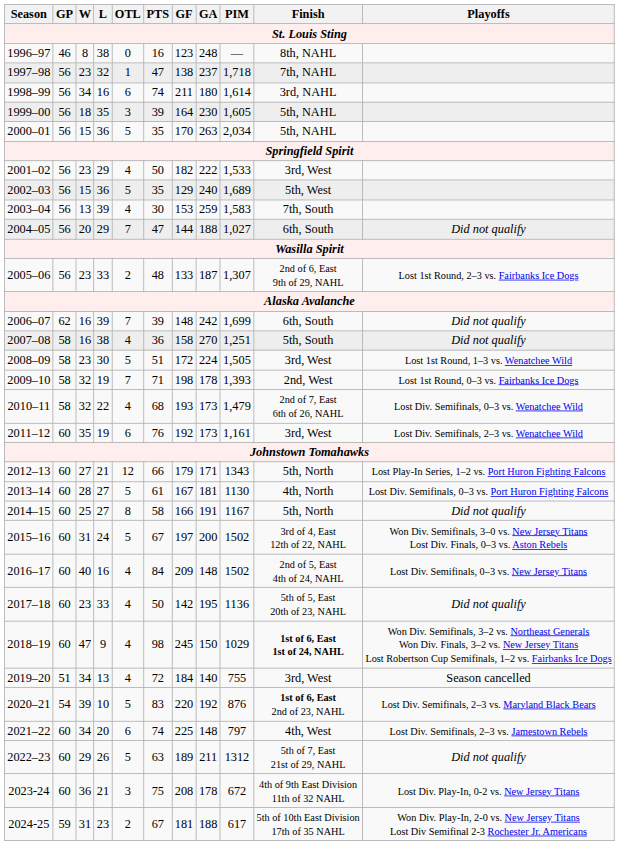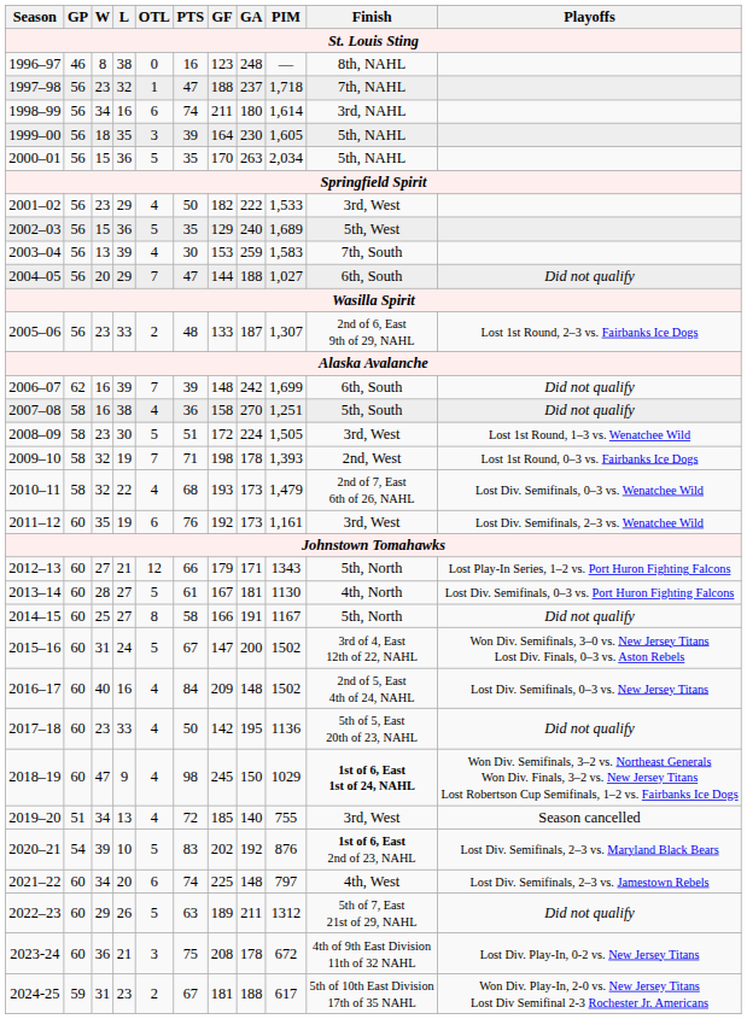 <table class="wikitable" style="text-align:center">
 <tr>
 <th>Season</th>
 <th>GP</th>
 <th>W</th>
 <th>L</th>
 <th>OTL</th>
 <th>PTS</th>
 <th>GF</th>
 <th>GA</th>
 <th>PIM</th>
 <th>Finish</th>
 <th>Playoffs</th>
 </tr>
 <tr align="center"  bgcolor="#ffeeee">
 <td colspan="11"><strong><em>St. Louis Sting</em></strong></td>
 </tr>
 <tr>
 <td>1996–97</td>
 <td>46</td>
 <td>8</td>
 <td>38</td>
 <td>0</td>
 <td>16</td>
 <td>123</td>
 <td>248</td>
 <td>—</td>
 <td>8th, NAHL</td>
 <td></td>
 </tr>
 <tr bgcolor="#eeeeee">
 <td>1997–98</td>
 <td>56</td>
 <td>23</td>
 <td>32</td>
 <td>1</td>
 <td>47</td>
-<td>138</td>
+<td>188</td>
 <td>237</td>
 <td>1,718</td>
 <td>7th, NAHL</td>
 <td></td>
 </tr>
 <tr>
 <td>1998–99</td>
 <td>56</td>
 <td>34</td>
 <td>16</td>
 <td>6</td>
 <td>74</td>
 <td>211</td>
 <td>180</td>
 <td>1,614</td>
 <td>3rd, NAHL</td>
 <td></td>
 </tr>
 <tr bgcolor="#eeeeee">
 <td>1999–00</td>
 <td>56</td>
 <td>18</td>
 <td>35</td>
 <td>3</td>
 <td>39</td>
 <td>164</td>
 <td>230</td>
 <td>1,605</td>
 <td>5th, NAHL</td>
 <td></td>
 </tr>
 <tr>
 <td>2000–01</td>
 <td>56</td>
 <td>15</td>
 <td>36</td>
 <td>5</td>
 <td>35</td>
 <td>170</td>
 <td>263</td>
 <td>2,034</td>
 <td>5th, NAHL</td>
 <td></td>
 </tr>
 <tr align="center"  bgcolor="#ffeeee">
 <td colspan="11"><strong><em>Springfield Spirit</em></strong></td>
 </tr>
 <tr>
 <td>2001–02</td>
 <td>56</td>
 <td>23</td>
 <td>29</td>
 <td>4</td>
 <td>50</td>
 <td>182</td>
 <td>222</td>
 <td>1,533</td>
 <td>3rd, West</td>
 <td></td>
 </tr>
 <tr bgcolor="#eeeeee">
 <td>2002–03</td>
 <td>56</td>
 <td>15</td>
 <td>36</td>
 <td>5</td>
 <td>35</td>
 <td>129</td>
 <td>240</td>
 <td>1,689</td>
 <td>5th, West</td>
 <td></td>
 </tr>
 <tr>
 <td>2003–04</td>
 <td>56</td>
 <td>13</td>
 <td>39</td>
 <td>4</td>
 <td>30</td>
 <td>153</td>
 <td>259</td>
 <td>1,583</td>
 <td>7th, South</td>
 <td></td>
 </tr>
 <tr bgcolor="#eeeeee">
 <td>2004–05</td>
 <td>56</td>
 <td>20</td>
 <td>29</td>
 <td>7</td>
 <td>47</td>
 <td>144</td>
 <td>188</td>
 <td>1,027</td>
 <td>6th, South</td>
 <td><em>Did not qualify</em></td>
 </tr>
 <tr align="center"  bgcolor="#ffeeee">
 <td colspan="11"><strong><em>Wasilla Spirit</em></strong></td>
 </tr>
 <tr>
 <td>2005–06</td>
 <td>56</td>
 <td>23</td>
 <td>33</td>
 <td>2</td>
 <td>48</td>
 <td>133</td>
 <td>187</td>
 <td>1,307</td>
 <td><small>2nd of 6, East<br>9th of 29, NAHL</small></td>
 <td><small>Lost 1st Round, 2–3 vs. <a href='#'>Fairbanks Ice Dogs</a></small></td>
 </tr>
 <tr align="center"  bgcolor="#ffeeee">
 <td colspan="11"><strong><em>Alaska Avalanche</em></strong></td>
 </tr>
 <tr>
 <td>2006–07</td>
 <td>62</td>
 <td>16</td>
 <td>39</td>
 <td>7</td>
 <td>39</td>
 <td>148</td>
 <td>242</td>
 <td>1,699</td>
 <td>6th, South</td>
 <td><em>Did not qualify</em></td>
 </tr>
 <tr bgcolor="#eeeeee">
 <td>2007–08</td>
 <td>58</td>
 <td>16</td>
 <td>38</td>
 <td>4</td>
 <td>36</td>
 <td>158</td>
 <td>270</td>
 <td>1,251</td>
 <td>5th, South</td>
 <td><em>Did not qualify</em></td>
 </tr>
 <tr>
 <td>2008–09</td>
 <td>58</td>
 <td>23</td>
 <td>30</td>
 <td>5</td>
 <td>51</td>
 <td>172</td>
 <td>224</td>
 <td>1,505</td>
 <td>3rd, West</td>
 <td><small>Lost 1st Round, 1–3 vs. <a href='#'>Wenatchee Wild</a></small></td>
 </tr>
 <tr>
 <td>2009–10</td>
 <td>58</td>
 <td>32</td>
 <td>19</td>
 <td>7</td>
 <td>71</td>
 <td>198</td>
 <td>178</td>
 <td>1,393</td>
 <td>2nd, West</td>
 <td><small>Lost 1st Round, 0–3 vs. <a href='#'>Fairbanks Ice Dogs</a></small></td>
 </tr>
 <tr>
 <td>2010–11</td>
 <td>58</td>
 <td>32</td>
 <td>22</td>
 <td>4</td>
 <td>68</td>
 <td>193</td>
 <td>173</td>
 <td>1,479</td>
 <td><small>2nd of 7, East<br>6th of 26, NAHL</small></td>
 <td><small>Lost Div. Semifinals, 0–3 vs. <a href='#'>Wenatchee Wild</a></small></td>
 </tr>
 <tr>
 <td>2011–12</td>
 <td>60</td>
 <td>35</td>
 <td>19</td>
 <td>6</td>
 <td>76</td>
 <td>192</td>
 <td>173</td>
 <td>1,161</td>
 <td>3rd, West</td>
 <td><small>Lost Div. Semifinals, 2–3 vs. <a href='#'>Wenatchee Wild</a></small></td>
 </tr>
 <tr align="center"  bgcolor="#ffeeee">
 <td colspan="11"><strong><em>Johnstown Tomahawks</em></strong></td>
 </tr>
 <tr>
 <td>2012–13</td>
 <td>60</td>
 <td>27</td>
 <td>21</td>
 <td>12</td>
 <td>66</td>
 <td>179</td>
 <td>171</td>
 <td>1343</td>
 <td>5th, North</td>
 <td><small>Lost Play-In Series, 1–2 vs. <a href='#'>Port Huron Fighting Falcons</a></small></td>
 </tr>
 <tr>
 <td>2013–14</td>
 <td>60</td>
 <td>28</td>
 <td>27</td>
 <td>5</td>
 <td>61</td>
 <td>167</td>
 <td>181</td>
 <td>1130</td>
 <td>4th, North</td>
 <td><small>Lost Div. Semifinals, 0–3 vs. <a href='#'>Port Huron Fighting Falcons</a></small></td>
 </tr>
 <tr>
 <td>2014–15</td>
 <td>60</td>
 <td>25</td>
 <td>27</td>
 <td>8</td>
 <td>58</td>
 <td>166</td>
 <td>191</td>
 <td>1167</td>
 <td>5th, North</td>
 <td><em>Did not qualify</em></td>
 </tr>
 <tr>
 <td>2015–16</td>
 <td>60</td>
 <td>31</td>
 <td>24</td>
 <td>5</td>
 <td>67</td>
-<td>197</td>
+<td>147</td>
 <td>200</td>
 <td>1502</td>
 <td><small>3rd of 4, East <br>12th of 22, NAHL</small></td>
 <td><small>Won Div. Semifinals, 3–0 vs. <a href='#'>New Jersey Titans</a><br>Lost Div. Finals, 0–3 vs. <a href='#'>Aston Rebels</a></small></td>
 </tr>
 <tr>
 <td>2016–17</td>
 <td>60</td>
 <td>40</td>
 <td>16</td>
 <td>4</td>
 <td>84</td>
 <td>209</td>
 <td>148</td>
 <td>1502</td>
 <td><small>2nd of 5, East<br>4th of 24, NAHL</small></td>
 <td><small>Lost Div. Semifinals, 0–3 vs. <a href='#'>New Jersey Titans</a></small></td>
 </tr>
 <tr>
 <td>2017–18</td>
 <td>60</td>
 <td>23</td>
 <td>33</td>
 <td>4</td>
 <td>50</td>
 <td>142</td>
 <td>195</td>
 <td>1136</td>
 <td><small>5th of 5, East<br>20th of 23, NAHL</small></td>
 <td><em>Did not qualify</em></td>
 </tr>
 <tr>
 <td>2018–19</td>
 <td>60</td>
 <td>47</td>
 <td>9</td>
 <td>4</td>
 <td>98</td>
 <td>245</td>
 <td>150</td>
 <td>1029</td>
 <td><small><strong>1st of 6, East<br>1st of 24, NAHL</strong></small></td>
 <td><small>Won Div. Semifinals, 3–2 vs. <a href='#'>Northeast Generals</a><br>Won Div. Finals, 3–2 vs. <a href='#'>New Jersey Titans</a><br>Lost Robertson Cup Semifinals, 1–2 vs. <a href='#'>Fairbanks Ice Dogs</a></small></td>
 </tr>
 <tr>
 <td>2019–20</td>
 <td>51</td>
 <td>34</td>
 <td>13</td>
 <td>4</td>
 <td>72</td>
-<td>184</td>
+<td>185</td>
 <td>140</td>
 <td>755</td>
 <td>3rd, West</td>
 <td>Season cancelled</td>
 </tr>
 <tr>
 <td>2020–21</td>
 <td>54</td>
 <td>39</td>
 <td>10</td>
 <td>5</td>
 <td>83</td>
-<td>220</td>
+<td>202</td>
 <td>192</td>
 <td>876</td>
 <td><small><strong>1st of 6, East</strong><br>2nd of 23, NAHL</small></td>
 <td><small>Lost Div. Semifinals, 2–3 vs. <a href='#'>Maryland Black Bears</a></small></td>
 </tr>
 <tr>
 <td>2021–22</td>
 <td>60</td>
 <td>34</td>
 <td>20</td>
 <td>6</td>
 <td>74</td>
 <td>225</td>
 <td>148</td>
 <td>797</td>
 <td>4th, West</td>
 <td><small>Lost Div. Semifinals, 2–3 vs. <a href='#'>Jamestown Rebels</a></small></td>
 </tr>
 <tr>
 <td>2022–23</td>
 <td>60</td>
 <td>29</td>
 <td>26</td>
 <td>5</td>
 <td>63</td>
 <td>189</td>
 <td>211</td>
 <td>1312</td>
 <td><small>5th of 7, East<br>21st of 29, NAHL</small></td>
 <td><em>Did not qualify</em></td>
 </tr>
 <tr>
 <td>2023-24</td>
 <td>60</td>
 <td>36</td>
 <td>21</td>
 <td>3</td>
 <td>75</td>
 <td>208</td>
 <td>178</td>
 <td>672</td>
 <td><small>4th of 9th East Division<br>11th of 32 NAHL </small></td>
 <td><small> Lost Div. Play-In, 0-2 vs. <a href='#'>New Jersey Titans</a></small></td>
 </tr>
 <tr>
 <td>2024-25</td>
 <td>59</td>
 <td>31</td>
 <td>23</td>
 <td>2</td>
 <td>67</td>
 <td>181</td>
 <td>188</td>
 <td>617</td>
 <td><small>5th of 10th East Division<br>17th of 35 NAHL </small></td>
 <td><small> Won Div. Play-In, 2-0 vs. <a href='#'>New Jersey Titans</a><br>Lost Div Semifinal 2-3 <a href='#'>Rochester Jr. Americans</a></small></td>
 </tr>
 </table>
